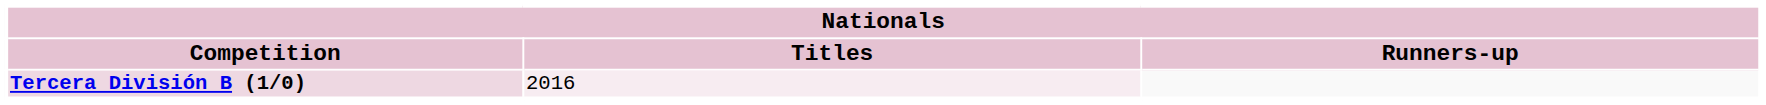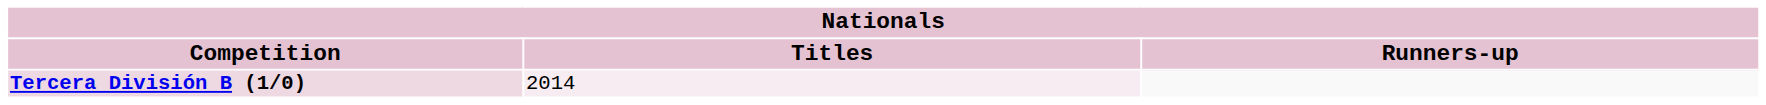 <table border="1" cellspacing="0" style="background: #f9f9f9; border: 2px #aaa solid; border-collapse: collapse; border-color: white; color:black; font-size: 95%;" width=950px align=center>
 <tr bgcolor=#E5C2D2>
 <th colspan="3">Nationals</th>
 </tr>
 <tr bgcolor=#E5C2D2>
 <th width=250px>Competition</th>
 <th width=300px>Titles</th>
 <th width=300px>Runners-up</th>
 </tr>
 <tr style="font-size: 90%;">
 <td bgcolor=#EED8E2><strong><a href='#'>Tercera División B</a> (1/0)</strong></td>
-<td bgcolor=#F7ECF1>2016</td>
+<td bgcolor=#F7ECF1>2014</td>
 <td></td>
 </tr>
 </table>
